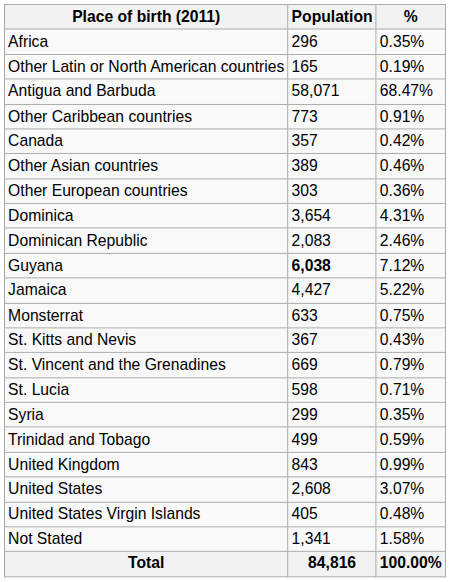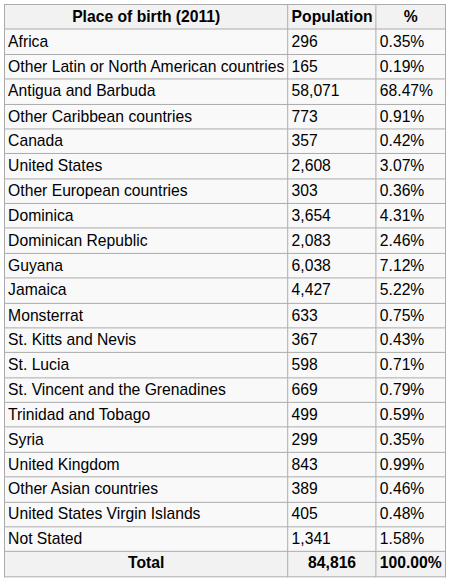 <table class="wikitable sortable">
 <tr>
 <th>Place of birth (2011)</th>
 <th>Population</th>
 <th>%</th>
 </tr>
 <tr>
 <td>Africa</td>
 <td>296</td>
 <td>0.35%</td>
 </tr>
 <tr>
 <td>Other Latin or North American countries</td>
 <td>165</td>
 <td>0.19%</td>
 </tr>
 <tr>
 <td>Antigua and Barbuda</td>
 <td>58,071</td>
 <td>68.47%</td>
 </tr>
 <tr>
 <td>Other Caribbean countries</td>
 <td>773</td>
 <td>0.91%</td>
 </tr>
 <tr>
 <td>Canada</td>
 <td>357</td>
 <td>0.42%</td>
 </tr>
 <tr>
-<td>Other Asian countries</td>
-<td>389</td>
-<td>0.46%</td>
+<td>United States</td>
+<td>2,608</td>
+<td>3.07%</td>
 </tr>
 <tr>
 <td>Other European countries</td>
 <td>303</td>
 <td>0.36%</td>
 </tr>
 <tr>
 <td>Dominica</td>
 <td>3,654</td>
 <td>4.31%</td>
 </tr>
 <tr>
 <td>Dominican Republic</td>
 <td>2,083</td>
 <td>2.46%</td>
 </tr>
 <tr>
 <td>Guyana</td>
-<td><strong>6,038</strong></td>
+<td>6,038</td>
 <td>7.12%</td>
 </tr>
 <tr>
 <td>Jamaica</td>
 <td>4,427</td>
 <td>5.22%</td>
 </tr>
 <tr>
 <td>Monsterrat</td>
 <td>633</td>
 <td>0.75%</td>
 </tr>
 <tr>
 <td>St. Kitts and Nevis</td>
 <td>367</td>
 <td>0.43%</td>
 </tr>
 <tr>
+<td>St. Lucia</td>
+<td>598</td>
+<td>0.71%</td>
+</tr>
+<tr>
 <td>St. Vincent and the Grenadines</td>
 <td>669</td>
 <td>0.79%</td>
 </tr>
 <tr>
-<td>St. Lucia</td>
-<td>598</td>
-<td>0.71%</td>
+<td>Trinidad and Tobago</td>
+<td>499</td>
+<td>0.59%</td>
 </tr>
 <tr>
 <td>Syria</td>
 <td>299</td>
 <td>0.35%</td>
 </tr>
 <tr>
-<td>Trinidad and Tobago</td>
-<td>499</td>
-<td>0.59%</td>
-</tr>
-<tr>
 <td>United Kingdom</td>
 <td>843</td>
 <td>0.99%</td>
 </tr>
 <tr>
-<td>United States</td>
-<td>2,608</td>
-<td>3.07%</td>
+<td>Other Asian countries</td>
+<td>389</td>
+<td>0.46%</td>
 </tr>
 <tr>
 <td>United States Virgin Islands</td>
 <td>405</td>
 <td>0.48%</td>
 </tr>
 <tr>
 <td>Not Stated</td>
 <td>1,341</td>
 <td>1.58%</td>
 </tr>
 <tr>
 <th>Total</th>
 <th>84,816</th>
 <th>100.00%</th>
 </tr>
 </table>
